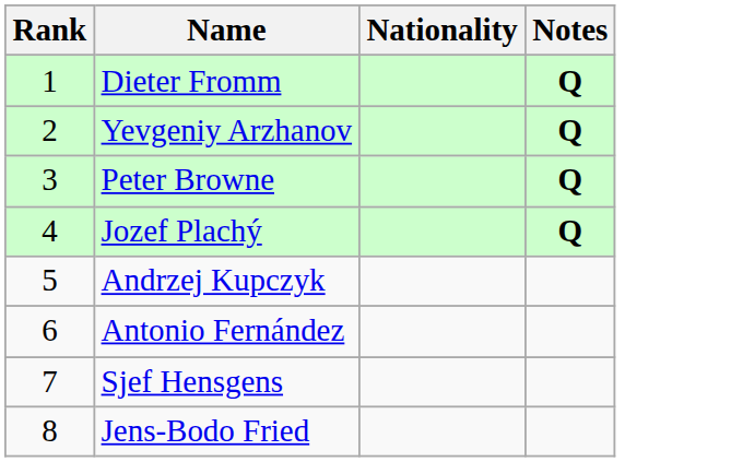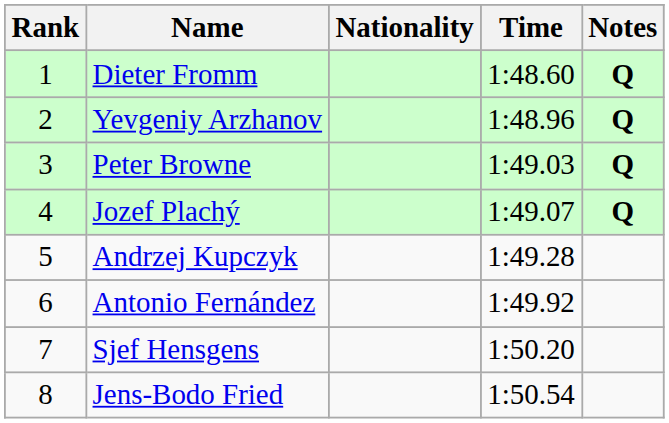 <table class="wikitable sortable" style="text-align:center">
 <tr>
 <th>Rank</th>
 <th>Name</th>
 <th>Nationality</th>
+<th>Time</th>
 <th>Notes</th>
 </tr>
 <tr bgcolor=ccffcc>
 <td>1</td>
 <td align=left><a href='#'>Dieter Fromm</a></td>
 <td align=left></td>
+<td>1:48.60</td>
 <td><strong>Q</strong></td>
 </tr>
 <tr bgcolor=ccffcc>
 <td>2</td>
 <td align=left><a href='#'>Yevgeniy Arzhanov</a></td>
 <td align=left></td>
+<td>1:48.96</td>
 <td><strong>Q</strong></td>
 </tr>
 <tr bgcolor=ccffcc>
 <td>3</td>
 <td align=left><a href='#'>Peter Browne</a></td>
 <td align=left></td>
+<td>1:49.03</td>
 <td><strong>Q</strong></td>
 </tr>
 <tr bgcolor=ccffcc>
 <td>4</td>
 <td align=left><a href='#'>Jozef Plachý</a></td>
 <td align=left></td>
+<td>1:49.07</td>
 <td><strong>Q</strong></td>
 </tr>
 <tr>
 <td>5</td>
 <td align=left><a href='#'>Andrzej Kupczyk</a></td>
 <td align=left></td>
+<td>1:49.28</td>
 <td></td>
 </tr>
 <tr>
 <td>6</td>
 <td align=left><a href='#'>Antonio Fernández</a></td>
 <td align=left></td>
+<td>1:49.92</td>
 <td></td>
 </tr>
 <tr>
 <td>7</td>
 <td align=left><a href='#'>Sjef Hensgens</a></td>
 <td align=left></td>
+<td>1:50.20</td>
 <td></td>
 </tr>
 <tr>
 <td>8</td>
 <td align=left><a href='#'>Jens-Bodo Fried</a></td>
 <td align=left></td>
+<td>1:50.54</td>
 <td></td>
 </tr>
 </table>
